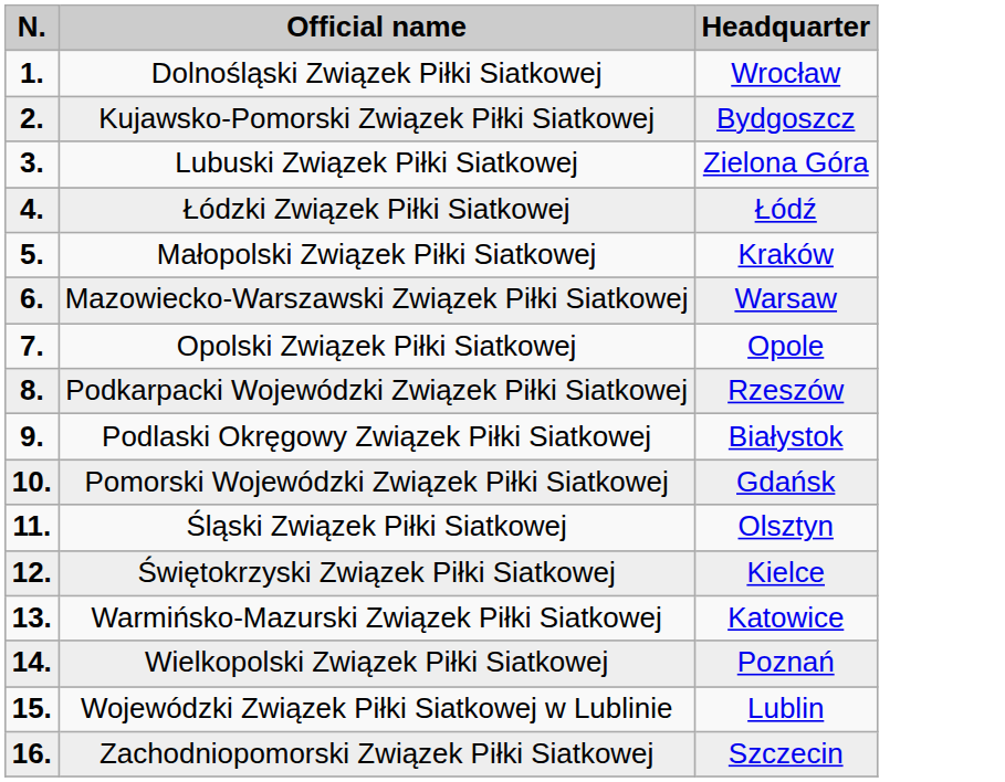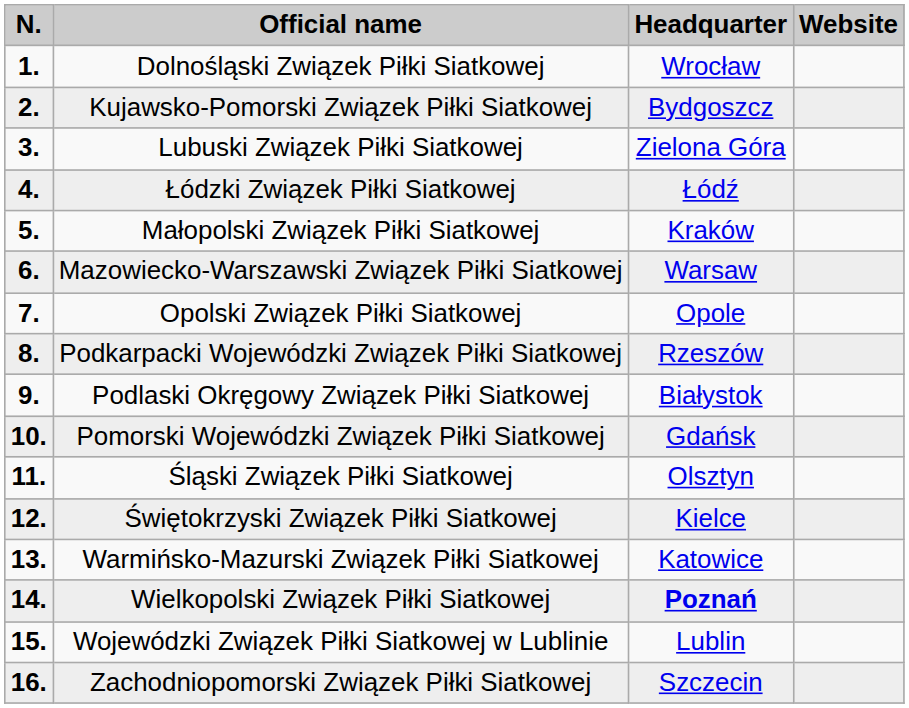 <table class=wikitable>
 <tr bgcolor="#cccccc">
 <td align="center"><strong>N.</strong></td>
 <td align="center"><strong>Official name</strong></td>
 <td align="center"><strong>Headquarter</strong></td>
+<td align="center"><strong>Website</strong></td>
 </tr>
 <tr align="center">
 <td align="center"><strong>1.</strong></td>
 <td align="center">Dolnośląski Związek Piłki Siatkowej</td>
 <td align="center"><a href='#'>Wrocław</a></td>
+<td align="center"></td>
 </tr>
 <tr align="center" style="background:#eeeeee">
 <td align="center"><strong>2.</strong></td>
 <td align="center">Kujawsko-Pomorski Związek Piłki Siatkowej</td>
 <td align="center"><a href='#'>Bydgoszcz</a></td>
+<td align="center"></td>
 </tr>
 <tr align="center">
 <td align="center"><strong>3.</strong></td>
 <td align="center">Lubuski Związek Piłki Siatkowej</td>
 <td align="center"><a href='#'>Zielona Góra</a></td>
+<td align="center"></td>
 </tr>
 <tr align="center" style="background:#eeeeee">
 <td align="center"><strong>4.</strong></td>
 <td align="center">Łódzki Związek Piłki Siatkowej</td>
 <td align="center"><a href='#'>Łódź</a></td>
+<td align="center"></td>
 </tr>
 <tr align="center">
 <td align="center"><strong>5.</strong></td>
 <td align="center">Małopolski Związek Piłki Siatkowej</td>
 <td align="center"><a href='#'>Kraków</a></td>
+<td align="center"></td>
 </tr>
 <tr align="center" style="background:#eeeeee">
 <td align="center"><strong>6.</strong></td>
 <td align="center">Mazowiecko-Warszawski Związek Piłki Siatkowej</td>
 <td align="center"><a href='#'>Warsaw</a></td>
+<td align="center"></td>
 </tr>
 <tr align="center">
 <td align="center"><strong>7.</strong></td>
 <td align="center">Opolski Związek Piłki Siatkowej</td>
 <td align="center"><a href='#'>Opole</a></td>
+<td align="center"></td>
 </tr>
 <tr align="center" style="background:#eeeeee">
 <td align="center"><strong>8.</strong></td>
 <td align="center">Podkarpacki Wojewódzki Związek Piłki Siatkowej</td>
 <td align="center"><a href='#'>Rzeszów</a></td>
+<td align="center"></td>
 </tr>
 <tr align="center">
 <td align="center"><strong>9.</strong></td>
 <td align="center">Podlaski Okręgowy Związek Piłki Siatkowej</td>
 <td align="center"><a href='#'>Białystok</a></td>
+<td align="center"></td>
 </tr>
 <tr align="center" style="background:#eeeeee">
 <td align="center"><strong>10.</strong></td>
 <td align="center">Pomorski Wojewódzki Związek Piłki Siatkowej</td>
 <td align="center"><a href='#'>Gdańsk</a></td>
+<td align="center"></td>
 </tr>
 <tr align="center">
 <td align="center"><strong>11.</strong></td>
 <td align="center">Śląski Związek Piłki Siatkowej</td>
 <td align="center"><a href='#'>Olsztyn</a></td>
+<td align="center"></td>
 </tr>
 <tr align="center" style="background:#eeeeee">
 <td align="center"><strong>12.</strong></td>
 <td align="center">Świętokrzyski Związek Piłki Siatkowej</td>
 <td align="center"><a href='#'>Kielce</a></td>
+<td align="center"></td>
 </tr>
 <tr align="center">
 <td align="center"><strong>13.</strong></td>
 <td align="center">Warmińsko-Mazurski Związek Piłki Siatkowej</td>
 <td align="center"><a href='#'>Katowice</a></td>
+<td align="center"></td>
 </tr>
 <tr align="center" style="background:#eeeeee">
 <td align="center"><strong>14.</strong></td>
 <td align="center">Wielkopolski Związek Piłki Siatkowej</td>
-<td align="center"><a href='#'>Poznań</a></td>
+<td align="center"><strong><a href='#'>Poznań</a></strong></td>
+<td align="center"></td>
 </tr>
 <tr align="center">
 <td align="center"><strong>15.</strong></td>
 <td align="center">Wojewódzki Związek Piłki Siatkowej w Lublinie</td>
 <td align="center"><a href='#'>Lublin</a></td>
+<td align="center"></td>
 </tr>
 <tr align="center" style="background:#eeeeee">
 <td align="center"><strong>16.</strong></td>
 <td align="center">Zachodniopomorski Związek Piłki Siatkowej</td>
 <td align="center"><a href='#'>Szczecin</a></td>
+<td align="center"></td>
 </tr>
 </table>
